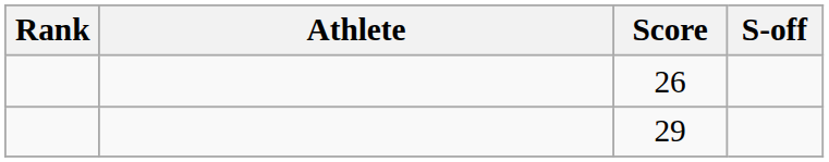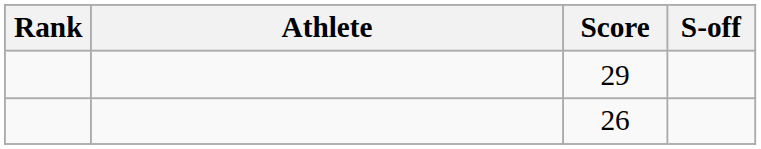 <table class="wikitable" style="text-align:center">
 <tr>
 <th width=40>Rank</th>
 <th width=250>Athlete</th>
 <th width=50>Score</th>
 <th width=40>S-off</th>
 </tr>
 <tr>
 <td></td>
 <td align=left></td>
-<td>26</td>
+<td>29</td>
 <td></td>
 </tr>
 <tr>
 <td></td>
 <td align=left></td>
-<td>29</td>
+<td>26</td>
 <td></td>
 </tr>
 </table>
